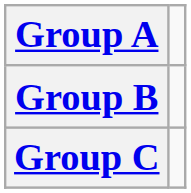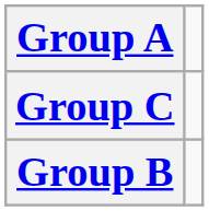 <table class="wikitable">
 <tr>
 <th><a href='#'>Group A</a></th>
 <td></td>
 </tr>
 <tr>
+<th><a href='#'>Group C</a></th>
+<td></td>
+</tr>
+<tr>
 <th><a href='#'>Group B</a></th>
 <td></td>
 </tr>
-<tr>
-<th><a href='#'>Group C</a></th>
-<td></td>
-</tr>
 </table>
